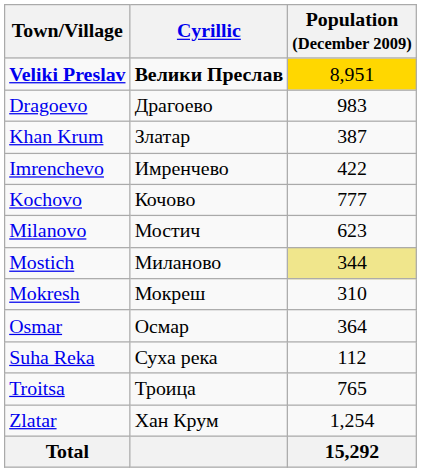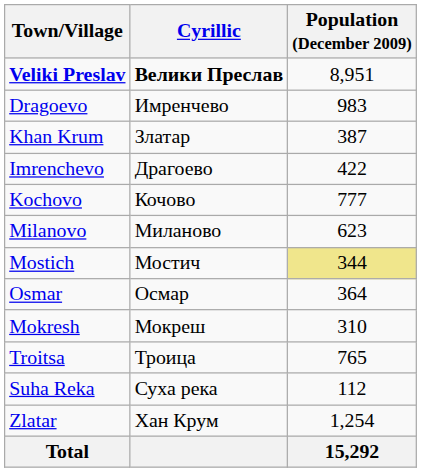 <table class="wikitable sortable">
 <tr>
 <th>Town/Village</th>
 <th><a href='#'>Cyrillic</a></th>
 <th>Population<br><small>(December 2009)</small></th>
 </tr>
 <tr>
 <td><strong><a href='#'>Veliki Preslav</a></strong></td>
 <td><strong>Велики Преслав</strong></td>
-<td align="center" style="background: gold;">8,951</td>
+<td align="center">8,951</td>
 </tr>
 <tr>
 <td><a href='#'>Dragoevo</a></td>
-<td>Драгоево</td>
+<td>Имренчево</td>
 <td align="center">983</td>
 </tr>
 <tr>
 <td><a href='#'>Khan Krum</a></td>
 <td>Златар</td>
 <td align="center">387</td>
 </tr>
 <tr>
 <td><a href='#'>Imrenchevo</a></td>
-<td>Имренчево</td>
+<td>Драгоево</td>
 <td align="center">422</td>
 </tr>
 <tr>
 <td><a href='#'>Kochovo</a></td>
 <td>Кочово</td>
 <td align="center">777</td>
 </tr>
 <tr>
 <td><a href='#'>Milanovo</a></td>
-<td>Мостич</td>
+<td>Миланово</td>
 <td align="center">623</td>
 </tr>
 <tr>
 <td><a href='#'>Mostich</a></td>
-<td>Миланово</td>
+<td>Мостич</td>
 <td align="center" style="background: khaki;">344</td>
+</tr>
+<tr>
+<td><a href='#'>Osmar</a></td>
+<td>Осмар</td>
+<td align="center">364</td>
 </tr>
 <tr>
 <td><a href='#'>Mokresh</a></td>
 <td>Мокреш</td>
 <td align="center">310</td>
 </tr>
 <tr>
-<td><a href='#'>Osmar</a></td>
-<td>Осмар</td>
-<td align="center">364</td>
+<td><a href='#'>Troitsa</a></td>
+<td>Троица</td>
+<td align="center">765</td>
 </tr>
 <tr>
 <td><a href='#'>Suha Reka</a></td>
 <td>Суха река</td>
 <td align="center">112</td>
-</tr>
-<tr>
-<td><a href='#'>Troitsa</a></td>
-<td>Троица</td>
-<td align="center">765</td>
 </tr>
 <tr>
 <td><a href='#'>Zlatar</a></td>
 <td>Хан Крум</td>
 <td align="center">1,254</td>
 </tr>
 <tr>
 <th>Total</th>
 <th></th>
 <th align="center">15,292</th>
 </tr>
 </table>
